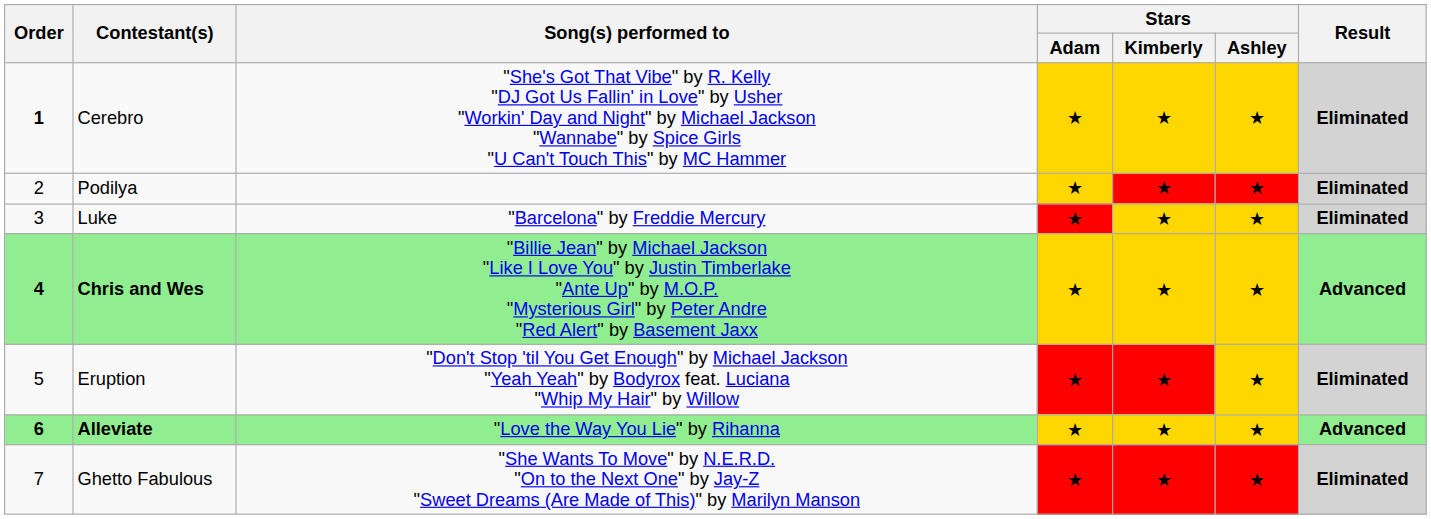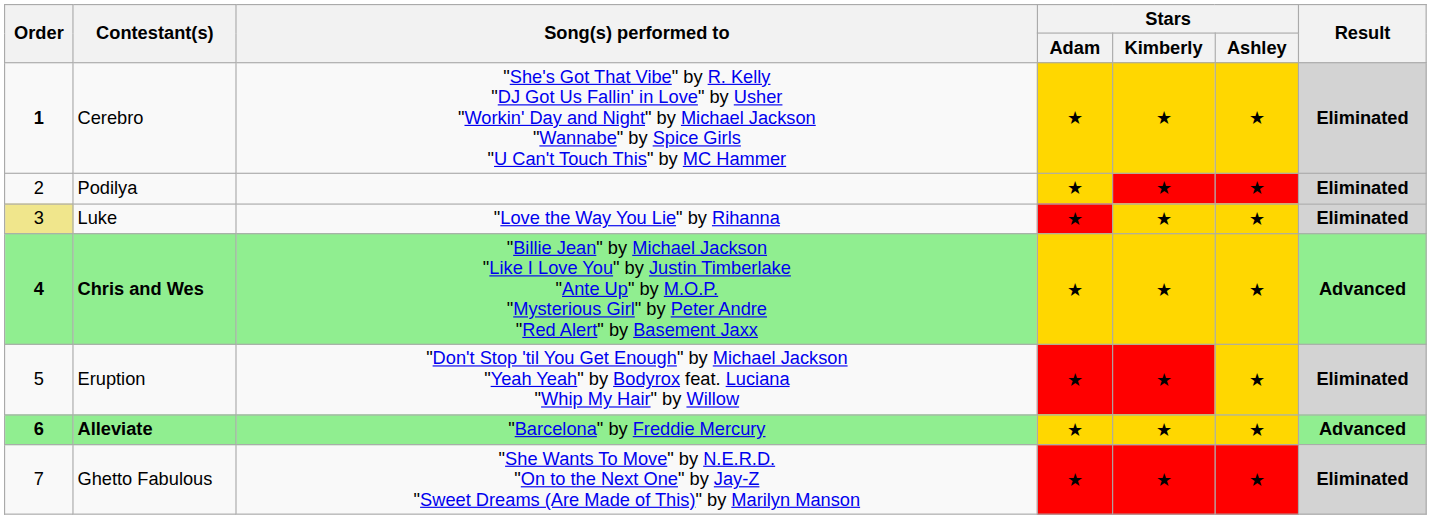 <table class="wikitable" style="text-align:center;">
 <tr>
 <th style="width:2%;" rowspan="2">Order</th>
 <th style="width:7%;" rowspan="2">Contestant(s)</th>
 <th style="width:41%;" rowspan="2">Song(s) performed to</th>
 <th style="width:9%;" colspan="3">Stars</th>
 <th style="width:5%;" rowspan="2">Result</th>
 </tr>
 <tr>
 <th style="width:3%;">Adam</th>
 <th style="width:3%;">Kimberly</th>
 <th style="width:3%;">Ashley</th>
 </tr>
 <tr>
 <td><strong>1</strong></td>
 <td style="text-align:left;">Cerebro</td>
 <td>"<a href='#'>She's Got That Vibe</a>" by <a href='#'>R. Kelly</a> <br> "<a href='#'>DJ Got Us Fallin' in Love</a>" by <a href='#'>Usher</a> <br>  "<a href='#'>Workin' Day and Night</a>" by <a href='#'>Michael Jackson</a> <br> "<a href='#'>Wannabe</a>" by <a href='#'>Spice Girls</a> <br>  "<a href='#'>U Can't Touch This</a>" by <a href='#'>MC Hammer</a></td>
 <td style="background:gold;">★</td>
 <td style="background:gold;">★</td>
 <td style="background:gold;">★</td>
 <td style="background:lightgrey;"><strong>Eliminated</strong></td>
 </tr>
 <tr>
 <td>2</td>
 <td style="text-align:left;">Podilya</td>
 <td></td>
 <td style="background:gold;">★</td>
 <td style="background:red;">★</td>
 <td style="background:red;">★</td>
 <td style="background:lightgrey;"><strong>Eliminated</strong></td>
 </tr>
 <tr>
-<td>3</td>
+<td style="background: khaki;">3</td>
 <td style="text-align:left;">Luke</td>
-<td>"<a href='#'>Barcelona</a>" by <a href='#'>Freddie Mercury</a></td>
+<td>"<a href='#'>Love the Way You Lie</a>"  by <a href='#'>Rihanna</a></td>
 <td style="background:red;">★</td>
 <td style="background:gold;">★</td>
 <td style="background:gold;">★</td>
 <td style="background:lightgrey;"><strong>Eliminated</strong></td>
 </tr>
 <tr style="background:lightgreen;">
 <td><strong>4</strong></td>
 <td style="text-align:left;"><strong>Chris and Wes</strong></td>
 <td>"<a href='#'>Billie Jean</a>" by <a href='#'>Michael Jackson</a> <br> "<a href='#'>Like I Love You</a>" by <a href='#'>Justin Timberlake</a> <br> "<a href='#'>Ante Up</a>" by <a href='#'>M.O.P.</a> <br> "<a href='#'>Mysterious Girl</a>" by <a href='#'>Peter Andre</a> <br> "<a href='#'>Red Alert</a>" by <a href='#'>Basement Jaxx</a></td>
 <td style="background:gold;">★</td>
 <td style="background:gold;">★</td>
 <td style="background:gold;">★</td>
 <td><strong>Advanced</strong></td>
 </tr>
 <tr>
 <td>5</td>
 <td style="text-align:left;">Eruption</td>
 <td>"<a href='#'>Don't Stop 'til You Get Enough</a>" by <a href='#'>Michael Jackson</a> <br> "<a href='#'>Yeah Yeah</a>" by <a href='#'>Bodyrox</a> feat. <a href='#'>Luciana</a> <br> "<a href='#'>Whip My Hair</a>" by <a href='#'>Willow</a></td>
 <td style="background:red;">★</td>
 <td style="background:red;">★</td>
 <td style="background:gold;">★</td>
 <td style="background:lightgrey;"><strong>Eliminated</strong></td>
 </tr>
 <tr style="background:lightgreen;">
 <td><strong>6</strong></td>
 <td style="text-align:left;"><strong>Alleviate</strong></td>
-<td>"<a href='#'>Love the Way You Lie</a>"  by <a href='#'>Rihanna</a></td>
+<td>"<a href='#'>Barcelona</a>" by <a href='#'>Freddie Mercury</a></td>
 <td style="background:gold;">★</td>
 <td style="background:gold;">★</td>
 <td style="background:gold;">★</td>
 <td><strong>Advanced</strong></td>
 </tr>
 <tr>
 <td>7</td>
 <td style="text-align:left;">Ghetto Fabulous</td>
 <td>"<a href='#'>She Wants To Move</a>" by <a href='#'>N.E.R.D.</a> <br> "<a href='#'>On to the Next One</a>" by <a href='#'>Jay-Z</a> <br> "<a href='#'>Sweet Dreams (Are Made of This)</a>" by <a href='#'>Marilyn Manson</a></td>
 <td style="background:red;">★</td>
 <td style="background:red;">★</td>
 <td style="background:red;">★</td>
 <td style="background:lightgrey;"><strong>Eliminated</strong></td>
 </tr>
 </table>
